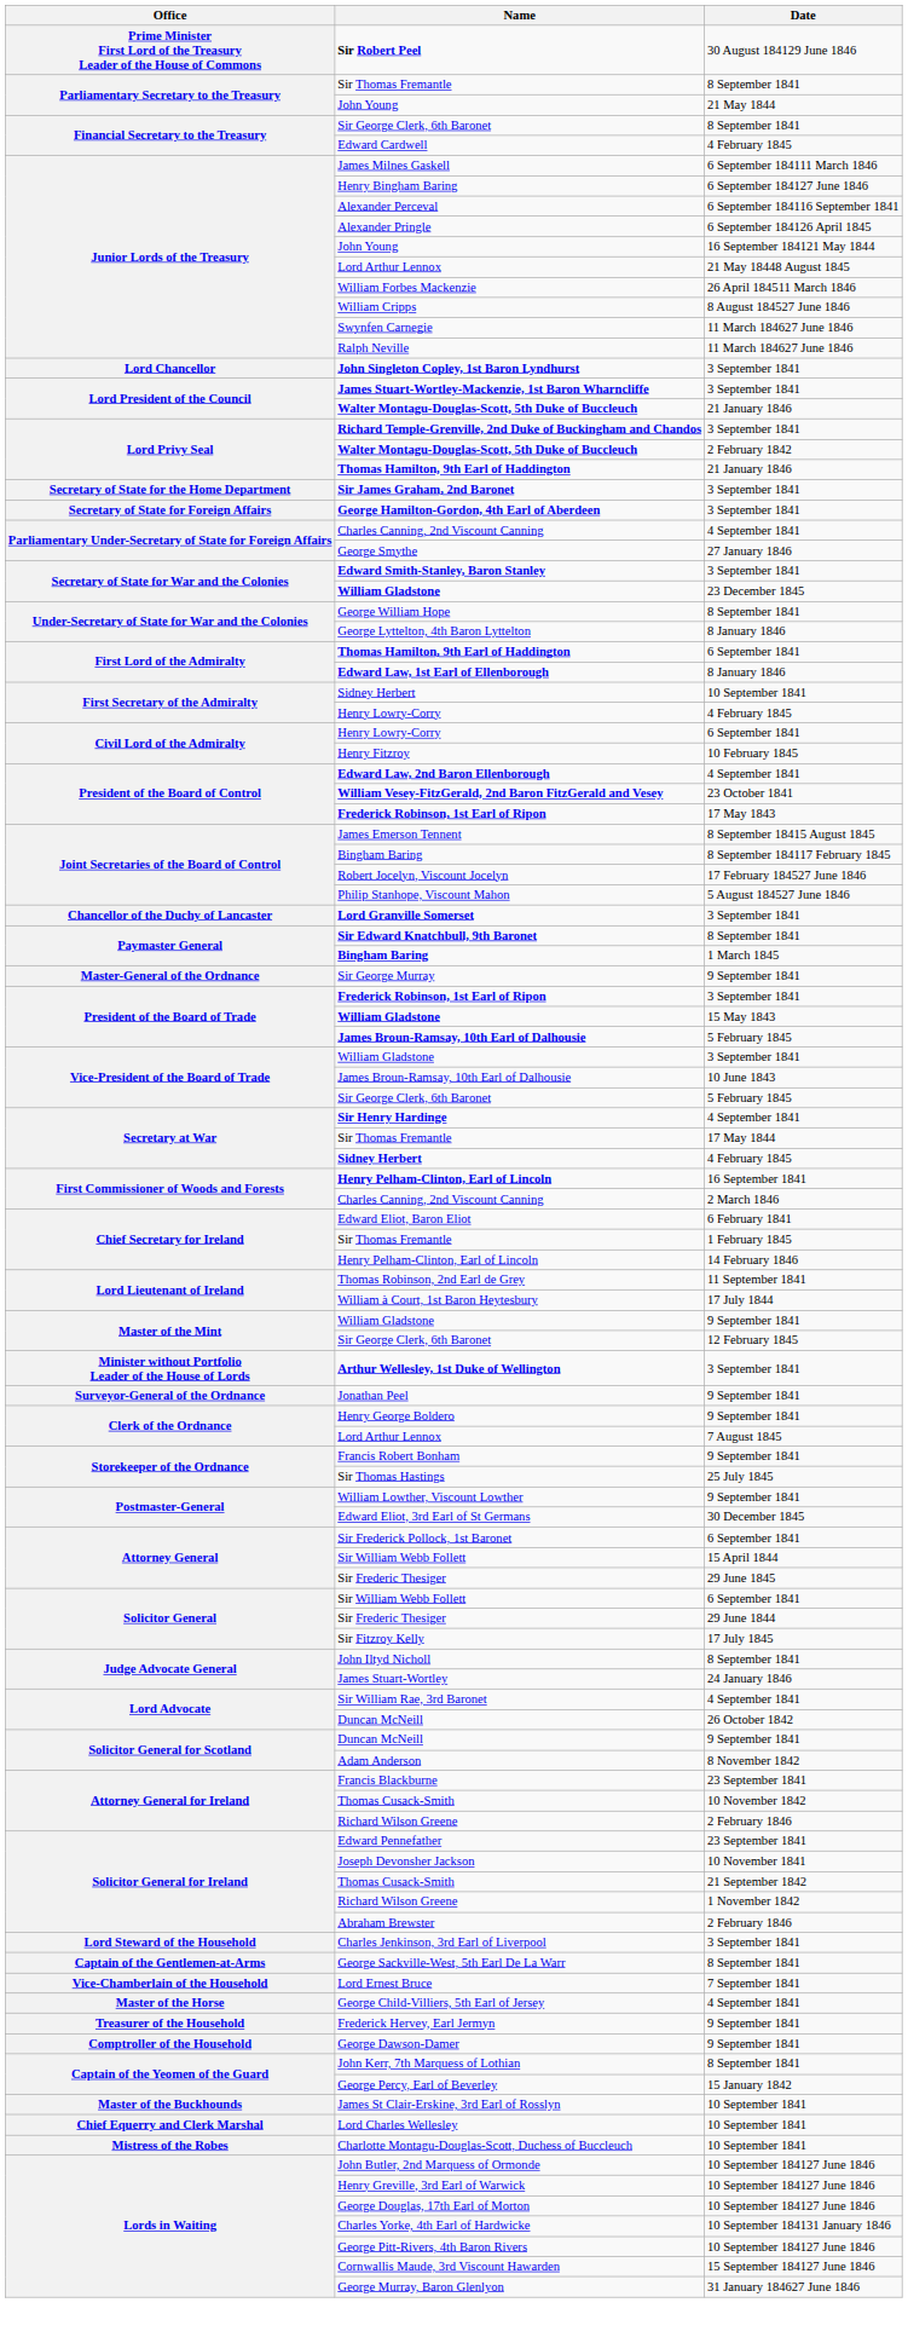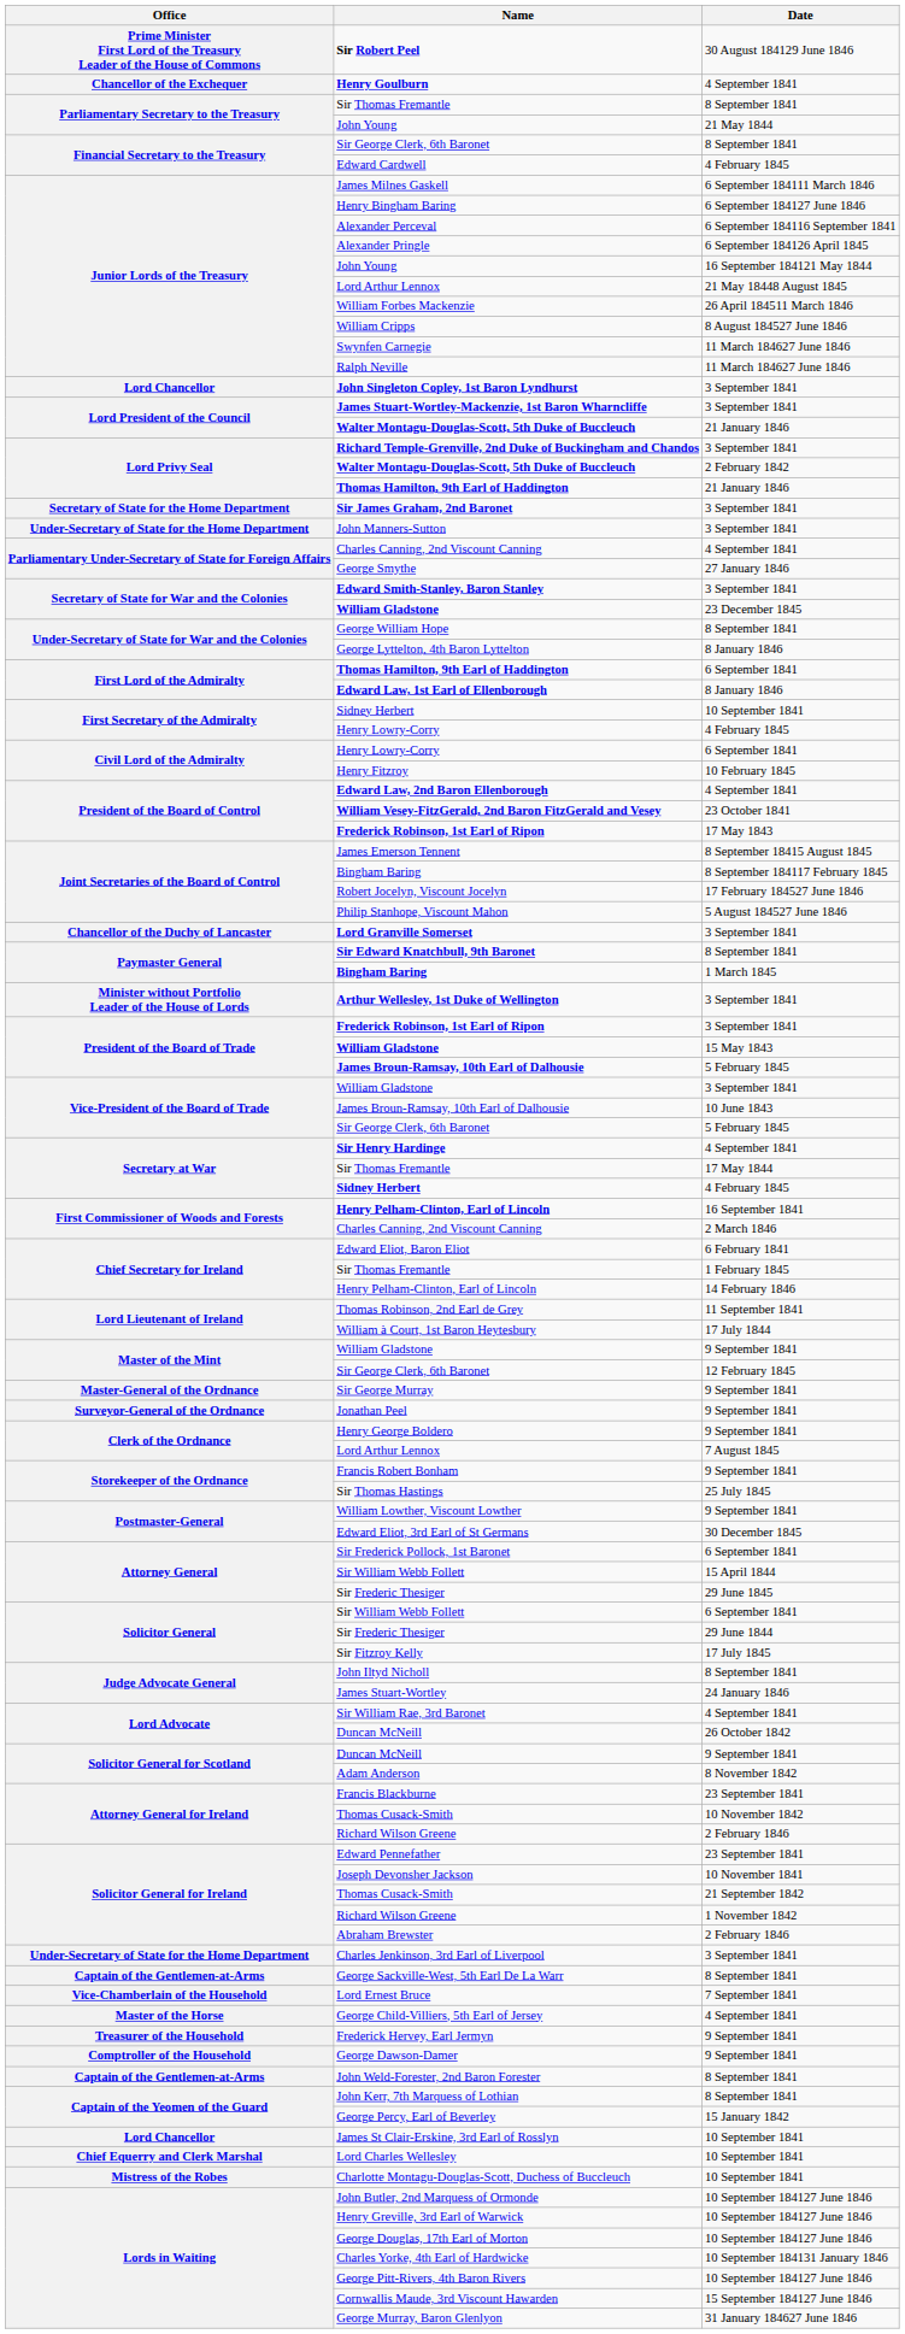 <table class="wikitable plainrowheaders">
 <tr>
 <th>Office</th>
 <th>Name</th>
 <th>Date</th>
 </tr>
 <tr>
 <th scope=row><a href='#'>Prime Minister</a> <br><a href='#'>First Lord of the Treasury</a> <br><a href='#'>Leader of the House of Commons</a></th>
 <td><strong>Sir <a href='#'>Robert Peel</a></strong></td>
 <td>30 August 184129 June 1846</td>
+</tr>
+<tr>
+<th scope=row><a href='#'>Chancellor of the Exchequer</a></th>
+<td><strong><a href='#'>Henry Goulburn</a></strong></td>
+<td>4 September 1841</td>
 </tr>
 <tr>
 <th scope=row rowspan=2><a href='#'>Parliamentary Secretary to the Treasury</a></th>
 <td>Sir <a href='#'>Thomas Fremantle</a></td>
 <td>8 September 1841</td>
 </tr>
 <tr>
 <td><a href='#'>John Young</a></td>
 <td>21 May 1844</td>
 </tr>
 <tr>
 <th scope=row rowspan=2><a href='#'>Financial Secretary to the Treasury</a></th>
 <td><a href='#'>Sir George Clerk, 6th Baronet</a></td>
 <td>8 September 1841</td>
 </tr>
 <tr>
 <td><a href='#'>Edward Cardwell</a></td>
 <td>4 February 1845</td>
 </tr>
 <tr>
 <th scope=row rowspan=10><a href='#'>Junior Lords of the Treasury</a></th>
 <td><a href='#'>James Milnes Gaskell</a></td>
 <td>6 September 184111 March 1846</td>
 </tr>
 <tr>
 <td><a href='#'>Henry Bingham Baring</a></td>
 <td>6 September 184127 June 1846</td>
 </tr>
 <tr>
 <td><a href='#'>Alexander Perceval</a></td>
 <td>6 September 184116 September 1841</td>
 </tr>
 <tr>
 <td><a href='#'>Alexander Pringle</a></td>
 <td>6 September 184126 April 1845</td>
 </tr>
 <tr>
 <td><a href='#'>John Young</a></td>
 <td>16 September 184121 May 1844</td>
 </tr>
 <tr>
 <td><a href='#'>Lord Arthur Lennox</a></td>
 <td>21 May 18448 August 1845</td>
 </tr>
 <tr>
 <td><a href='#'>William Forbes Mackenzie</a></td>
 <td>26 April 184511 March 1846</td>
 </tr>
 <tr>
 <td><a href='#'>William Cripps</a></td>
 <td>8 August 184527 June 1846</td>
 </tr>
 <tr>
 <td><a href='#'>Swynfen Carnegie</a></td>
 <td>11 March 184627 June 1846</td>
 </tr>
 <tr>
 <td><a href='#'>Ralph Neville</a></td>
 <td>11 March 184627 June 1846</td>
 </tr>
 <tr>
 <th scope=row><a href='#'>Lord Chancellor</a></th>
 <td><strong><a href='#'>John Singleton Copley, 1st Baron Lyndhurst</a></strong></td>
 <td>3 September 1841</td>
 </tr>
 <tr>
 <th scope=row rowspan=2><a href='#'>Lord President of the Council</a></th>
 <td><strong><a href='#'>James Stuart-Wortley-Mackenzie, 1st Baron Wharncliffe</a></strong></td>
 <td>3 September 1841</td>
 </tr>
 <tr>
 <td><strong><a href='#'>Walter Montagu-Douglas-Scott, 5th Duke of Buccleuch</a></strong></td>
 <td>21 January 1846</td>
 </tr>
 <tr>
 <th scope=row rowspan=3><a href='#'>Lord Privy Seal</a></th>
 <td><strong><a href='#'>Richard Temple-Grenville, 2nd Duke of Buckingham and Chandos</a></strong></td>
 <td>3 September 1841</td>
 </tr>
 <tr>
 <td><strong><a href='#'>Walter Montagu-Douglas-Scott, 5th Duke of Buccleuch</a></strong></td>
 <td>2 February 1842</td>
 </tr>
 <tr>
 <td><strong><a href='#'>Thomas Hamilton, 9th Earl of Haddington</a></strong></td>
 <td>21 January 1846</td>
 </tr>
 <tr>
 <th scope=row><a href='#'>Secretary of State for the Home Department</a></th>
 <td><strong><a href='#'>Sir James Graham, 2nd Baronet</a></strong></td>
 <td>3 September 1841</td>
 </tr>
 <tr>
-<th scope=row><a href='#'>Secretary of State for Foreign Affairs</a></th>
-<td><strong><a href='#'>George Hamilton-Gordon, 4th Earl of Aberdeen</a></strong></td>
+<th scope=row><a href='#'>Under-Secretary of State for the Home Department</a></th>
+<td><a href='#'>John Manners-Sutton</a></td>
 <td>3 September 1841</td>
 </tr>
 <tr>
 <th scope=row rowspan=2><a href='#'>Parliamentary Under-Secretary of State for Foreign Affairs</a></th>
 <td><a href='#'>Charles Canning, 2nd Viscount Canning</a></td>
 <td>4 September 1841</td>
 </tr>
 <tr>
 <td><a href='#'>George Smythe</a></td>
 <td>27 January 1846</td>
 </tr>
 <tr>
 <th scope=row rowspan=2><a href='#'>Secretary of State for War and the Colonies</a></th>
 <td><strong><a href='#'>Edward Smith-Stanley, Baron Stanley</a></strong></td>
 <td>3 September 1841</td>
 </tr>
 <tr>
 <td><strong><a href='#'>William Gladstone</a></strong></td>
 <td>23 December 1845</td>
 </tr>
 <tr>
 <th scope=row rowspan=2><a href='#'>Under-Secretary of State for War and the Colonies</a></th>
 <td><a href='#'>George William Hope</a></td>
 <td>8 September 1841</td>
 </tr>
 <tr>
 <td><a href='#'>George Lyttelton, 4th Baron Lyttelton</a></td>
 <td>8 January 1846</td>
 </tr>
 <tr>
 <th scope=row rowspan=2><a href='#'>First Lord of the Admiralty</a></th>
 <td><strong><a href='#'>Thomas Hamilton, 9th Earl of Haddington</a></strong></td>
 <td>6 September 1841</td>
 </tr>
 <tr>
 <td><strong><a href='#'>Edward Law, 1st Earl of Ellenborough</a></strong></td>
 <td>8 January 1846</td>
 </tr>
 <tr>
 <th scope=row rowspan=2><a href='#'>First Secretary of the Admiralty</a></th>
 <td><a href='#'>Sidney Herbert</a></td>
 <td>10 September 1841</td>
 </tr>
 <tr>
 <td><a href='#'>Henry Lowry-Corry</a></td>
 <td>4 February 1845</td>
 </tr>
 <tr>
 <th scope=row rowspan=2><a href='#'>Civil Lord of the Admiralty</a></th>
 <td><a href='#'>Henry Lowry-Corry</a></td>
 <td>6 September 1841</td>
 </tr>
 <tr>
 <td><a href='#'>Henry Fitzroy</a></td>
 <td>10 February 1845</td>
 </tr>
 <tr>
 <th scope=row rowspan=3><a href='#'>President of the Board of Control</a></th>
 <td><strong><a href='#'>Edward Law, 2nd Baron Ellenborough</a></strong></td>
 <td>4 September 1841</td>
 </tr>
 <tr>
 <td><strong><a href='#'>William Vesey-FitzGerald, 2nd Baron FitzGerald and Vesey</a></strong></td>
 <td>23 October 1841</td>
 </tr>
 <tr>
 <td><strong><a href='#'>Frederick Robinson, 1st Earl of Ripon</a></strong></td>
 <td>17 May 1843</td>
 </tr>
 <tr>
 <th scope=row rowspan=4><a href='#'>Joint Secretaries of the Board of Control</a></th>
 <td><a href='#'>James Emerson Tennent</a></td>
 <td>8 September 18415 August 1845</td>
 </tr>
 <tr>
 <td><a href='#'>Bingham Baring</a></td>
 <td>8 September 184117 February 1845</td>
 </tr>
 <tr>
 <td><a href='#'>Robert Jocelyn, Viscount Jocelyn</a></td>
 <td>17 February 184527 June 1846</td>
 </tr>
 <tr>
 <td><a href='#'>Philip Stanhope, Viscount Mahon</a></td>
 <td>5 August 184527 June 1846</td>
 </tr>
 <tr>
 <th scope=row><a href='#'>Chancellor of the Duchy of Lancaster</a></th>
 <td><strong><a href='#'>Lord Granville Somerset</a></strong></td>
 <td>3 September 1841</td>
 </tr>
 <tr>
 <th scope=row rowspan=2><a href='#'>Paymaster General</a></th>
 <td><strong><a href='#'>Sir Edward Knatchbull, 9th Baronet</a></strong></td>
 <td>8 September 1841</td>
 </tr>
 <tr>
 <td><strong><a href='#'>Bingham Baring</a></strong></td>
 <td>1 March 1845</td>
 </tr>
 <tr>
-<th scope=row><a href='#'>Master-General of the Ordnance</a></th>
-<td><a href='#'>Sir George Murray</a></td>
-<td>9 September 1841</td>
+<th scope=row><a href='#'>Minister without Portfolio</a> <br><a href='#'>Leader of the House of Lords</a></th>
+<td><strong><a href='#'>Arthur Wellesley, 1st Duke of Wellington</a></strong></td>
+<td>3 September 1841</td>
 </tr>
 <tr>
 <th scope=row rowspan=3><a href='#'>President of the Board of Trade</a></th>
 <td><strong><a href='#'>Frederick Robinson, 1st Earl of Ripon</a></strong></td>
 <td>3 September 1841</td>
 </tr>
 <tr>
 <td><strong><a href='#'>William Gladstone</a></strong></td>
 <td>15 May 1843</td>
 </tr>
 <tr>
 <td><strong><a href='#'>James Broun-Ramsay, 10th Earl of Dalhousie</a></strong></td>
 <td>5 February 1845</td>
 </tr>
 <tr>
 <th scope=row rowspan=3><a href='#'>Vice-President of the Board of Trade</a></th>
 <td><a href='#'>William Gladstone</a></td>
 <td>3 September 1841</td>
 </tr>
 <tr>
 <td><a href='#'>James Broun-Ramsay, 10th Earl of Dalhousie</a></td>
 <td>10 June 1843</td>
 </tr>
 <tr>
 <td><a href='#'>Sir George Clerk, 6th Baronet</a></td>
 <td>5 February 1845</td>
 </tr>
 <tr>
 <th scope=row rowspan=3><a href='#'>Secretary at War</a></th>
 <td><strong><a href='#'>Sir Henry Hardinge</a></strong></td>
 <td>4 September 1841</td>
 </tr>
 <tr>
 <td>Sir <a href='#'>Thomas Fremantle</a></td>
 <td>17 May 1844</td>
 </tr>
 <tr>
 <td><strong><a href='#'>Sidney Herbert</a></strong></td>
 <td>4 February 1845</td>
 </tr>
 <tr>
 <th scope=row rowspan=2><a href='#'>First Commissioner of Woods and Forests</a></th>
 <td><strong><a href='#'>Henry Pelham-Clinton, Earl of Lincoln</a></strong></td>
 <td>16 September 1841</td>
 </tr>
 <tr>
 <td><a href='#'>Charles Canning, 2nd Viscount Canning</a></td>
 <td>2 March 1846</td>
 </tr>
 <tr>
 <th scope=row rowspan=3><a href='#'>Chief Secretary for Ireland</a></th>
 <td><a href='#'>Edward Eliot, Baron Eliot</a></td>
 <td>6 February 1841</td>
 </tr>
 <tr>
 <td>Sir <a href='#'>Thomas Fremantle</a></td>
 <td>1 February 1845</td>
 </tr>
 <tr>
 <td><a href='#'>Henry Pelham-Clinton, Earl of Lincoln</a></td>
 <td>14 February 1846</td>
 </tr>
 <tr>
 <th scope=row rowspan=2><a href='#'>Lord Lieutenant of Ireland</a></th>
 <td><a href='#'>Thomas Robinson, 2nd Earl de Grey</a></td>
 <td>11 September 1841</td>
 </tr>
 <tr>
 <td><a href='#'>William à Court, 1st Baron Heytesbury</a></td>
 <td>17 July 1844</td>
 </tr>
 <tr>
 <th scope=row rowspan=2><a href='#'>Master of the Mint</a></th>
 <td><a href='#'>William Gladstone</a></td>
 <td>9 September 1841</td>
 </tr>
 <tr>
 <td><a href='#'>Sir George Clerk, 6th Baronet</a></td>
 <td>12 February 1845</td>
 </tr>
 <tr>
-<th scope=row><a href='#'>Minister without Portfolio</a> <br><a href='#'>Leader of the House of Lords</a></th>
-<td><strong><a href='#'>Arthur Wellesley, 1st Duke of Wellington</a></strong></td>
-<td>3 September 1841</td>
+<th scope=row><a href='#'>Master-General of the Ordnance</a></th>
+<td><a href='#'>Sir George Murray</a></td>
+<td>9 September 1841</td>
 </tr>
 <tr>
 <th scope=row><a href='#'>Surveyor-General of the Ordnance</a></th>
 <td><a href='#'>Jonathan Peel</a></td>
 <td>9 September 1841</td>
 </tr>
 <tr>
 <th scope=row rowspan=2><a href='#'>Clerk of the Ordnance</a></th>
 <td><a href='#'>Henry George Boldero</a></td>
 <td>9 September 1841</td>
 </tr>
 <tr>
 <td><a href='#'>Lord Arthur Lennox</a></td>
 <td>7 August 1845</td>
 </tr>
 <tr>
 <th scope=row rowspan=2><a href='#'>Storekeeper of the Ordnance</a></th>
 <td><a href='#'>Francis Robert Bonham</a></td>
 <td>9 September 1841</td>
 </tr>
 <tr>
 <td>Sir <a href='#'>Thomas Hastings</a></td>
 <td>25 July 1845</td>
 </tr>
 <tr>
 <th scope=row rowspan=2><a href='#'>Postmaster-General</a></th>
 <td><a href='#'>William Lowther, Viscount Lowther</a></td>
 <td>9 September 1841</td>
 </tr>
 <tr>
 <td><a href='#'>Edward Eliot, 3rd Earl of St Germans</a></td>
 <td>30 December 1845</td>
 </tr>
 <tr>
 <th scope=row rowspan=3><a href='#'>Attorney General</a></th>
 <td><a href='#'>Sir Frederick Pollock, 1st Baronet</a></td>
 <td>6 September 1841</td>
 </tr>
 <tr>
 <td><a href='#'>Sir William Webb Follett</a></td>
 <td>15 April 1844</td>
 </tr>
 <tr>
 <td>Sir <a href='#'>Frederic Thesiger</a></td>
 <td>29 June 1845</td>
 </tr>
 <tr>
 <th scope=row rowspan=3><a href='#'>Solicitor General</a></th>
 <td>Sir <a href='#'>William Webb Follett</a></td>
 <td>6 September 1841</td>
 </tr>
 <tr>
 <td>Sir <a href='#'>Frederic Thesiger</a></td>
 <td>29 June 1844</td>
 </tr>
 <tr>
 <td>Sir <a href='#'>Fitzroy Kelly</a></td>
 <td>17 July 1845</td>
 </tr>
 <tr>
 <th scope=row rowspan=2><a href='#'>Judge Advocate General</a></th>
 <td><a href='#'>John Iltyd Nicholl</a></td>
 <td>8 September 1841</td>
 </tr>
 <tr>
 <td><a href='#'>James Stuart-Wortley</a></td>
 <td>24 January 1846</td>
 </tr>
 <tr>
 <th scope=row rowspan=2><a href='#'>Lord Advocate</a></th>
 <td><a href='#'>Sir William Rae, 3rd Baronet</a></td>
 <td>4 September 1841</td>
 </tr>
 <tr>
 <td><a href='#'>Duncan McNeill</a></td>
 <td>26 October 1842</td>
 </tr>
 <tr>
 <th scope=row rowspan=2><a href='#'>Solicitor General for Scotland</a></th>
 <td><a href='#'>Duncan McNeill</a></td>
 <td>9 September 1841</td>
 </tr>
 <tr>
 <td><a href='#'>Adam Anderson</a></td>
 <td>8 November 1842</td>
 </tr>
 <tr>
 <th scope=row rowspan=3><a href='#'>Attorney General for Ireland</a></th>
 <td><a href='#'>Francis Blackburne</a></td>
 <td>23 September 1841</td>
 </tr>
 <tr>
 <td><a href='#'>Thomas Cusack-Smith</a></td>
 <td>10 November 1842</td>
 </tr>
 <tr>
 <td><a href='#'>Richard Wilson Greene</a></td>
 <td>2 February 1846</td>
 </tr>
 <tr>
 <th scope=row rowspan=5><a href='#'>Solicitor General for Ireland</a></th>
 <td><a href='#'>Edward Pennefather</a></td>
 <td>23 September 1841</td>
 </tr>
 <tr>
 <td><a href='#'>Joseph Devonsher Jackson</a></td>
 <td>10 November 1841</td>
 </tr>
 <tr>
 <td><a href='#'>Thomas Cusack-Smith</a></td>
 <td>21 September 1842</td>
 </tr>
 <tr>
 <td><a href='#'>Richard Wilson Greene</a></td>
 <td>1 November 1842</td>
 </tr>
 <tr>
 <td><a href='#'>Abraham Brewster</a></td>
 <td>2 February 1846</td>
 </tr>
 <tr>
-<th scope=row><a href='#'>Lord Steward of the Household</a></th>
+<th scope=row><a href='#'>Under-Secretary of State for the Home Department</a></th>
 <td><a href='#'>Charles Jenkinson, 3rd Earl of Liverpool</a></td>
 <td>3 September 1841</td>
 </tr>
 <tr>
 <th scope=row><a href='#'>Captain of the Gentlemen-at-Arms</a></th>
 <td><a href='#'>George Sackville-West, 5th Earl De La Warr</a></td>
 <td>8 September 1841</td>
 </tr>
 <tr>
 <th scope=row><a href='#'>Vice-Chamberlain of the Household</a></th>
 <td><a href='#'>Lord Ernest Bruce</a></td>
 <td>7 September 1841</td>
 </tr>
 <tr>
 <th scope=row><a href='#'>Master of the Horse</a></th>
 <td><a href='#'>George Child-Villiers, 5th Earl of Jersey</a></td>
 <td>4 September 1841</td>
 </tr>
 <tr>
 <th scope=row><a href='#'>Treasurer of the Household</a></th>
 <td><a href='#'>Frederick Hervey, Earl Jermyn</a></td>
 <td>9 September 1841</td>
 </tr>
 <tr>
 <th scope=row><a href='#'>Comptroller of the Household</a></th>
 <td><a href='#'>George Dawson-Damer</a></td>
 <td>9 September 1841</td>
 </tr>
 <tr>
+<th scope=row><a href='#'>Captain of the Gentlemen-at-Arms</a></th>
+<td><a href='#'>John Weld-Forester, 2nd Baron Forester</a></td>
+<td>8 September 1841</td>
+</tr>
+<tr>
 <th scope=row rowspan=2><a href='#'>Captain of the Yeomen of the Guard</a></th>
 <td><a href='#'>John Kerr, 7th Marquess of Lothian</a></td>
 <td>8 September 1841</td>
 </tr>
 <tr>
 <td><a href='#'>George Percy, Earl of Beverley</a></td>
 <td>15 January 1842</td>
 </tr>
 <tr>
-<th scope=row><a href='#'>Master of the Buckhounds</a></th>
+<th scope=row><a href='#'>Lord Chancellor</a></th>
 <td><a href='#'>James St Clair-Erskine, 3rd Earl of Rosslyn</a></td>
 <td>10 September 1841</td>
 </tr>
 <tr>
 <th scope=row><a href='#'>Chief Equerry and Clerk Marshal</a></th>
 <td><a href='#'>Lord Charles Wellesley</a></td>
 <td>10 September 1841</td>
 </tr>
 <tr>
 <th scope=row><a href='#'>Mistress of the Robes</a></th>
 <td><a href='#'>Charlotte Montagu-Douglas-Scott, Duchess of Buccleuch</a></td>
 <td>10 September 1841</td>
 </tr>
 <tr>
 <th scope=row rowspan=7><a href='#'>Lords in Waiting</a></th>
 <td><a href='#'>John Butler, 2nd Marquess of Ormonde</a></td>
 <td>10 September 184127 June 1846</td>
 </tr>
 <tr>
 <td><a href='#'>Henry Greville, 3rd Earl of Warwick</a></td>
 <td>10 September 184127 June 1846</td>
 </tr>
 <tr>
 <td><a href='#'>George Douglas, 17th Earl of Morton</a></td>
 <td>10 September 184127 June 1846</td>
 </tr>
 <tr>
 <td><a href='#'>Charles Yorke, 4th Earl of Hardwicke</a></td>
 <td>10 September 184131 January 1846</td>
 </tr>
 <tr>
 <td><a href='#'>George Pitt-Rivers, 4th Baron Rivers</a></td>
 <td>10 September 184127 June 1846</td>
 </tr>
 <tr>
 <td><a href='#'>Cornwallis Maude, 3rd Viscount Hawarden</a></td>
 <td>15 September 184127 June 1846</td>
 </tr>
 <tr>
 <td><a href='#'>George Murray, Baron Glenlyon</a></td>
 <td>31 January 184627 June 1846</td>
 </tr>
 </table>
